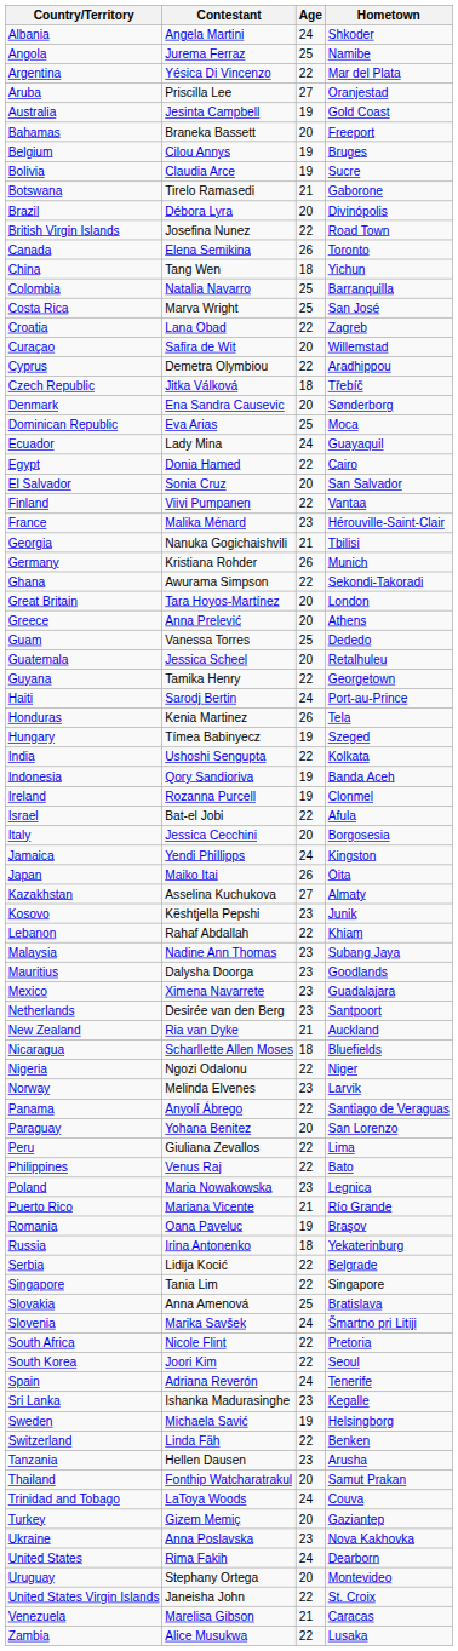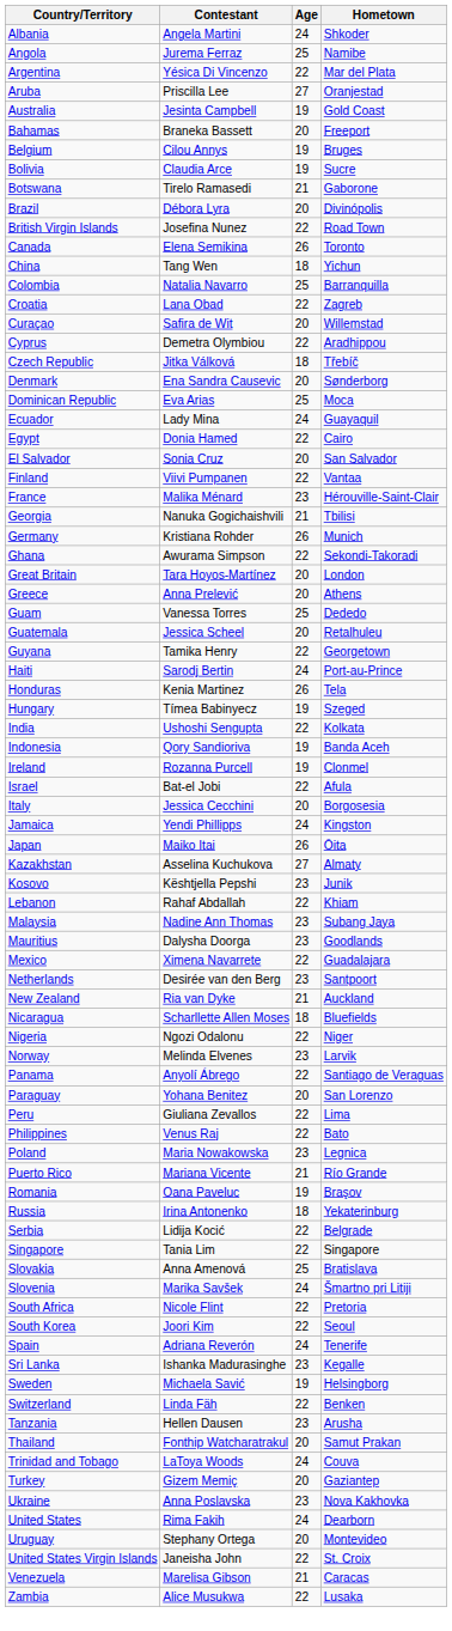 <table class="wikitable sortable" style="font-size:95%;">
 <tr>
 <th>Country/Territory</th>
 <th>Contestant</th>
 <th>Age</th>
 <th>Hometown</th>
 </tr>
 <tr>
 <td> <a href='#'>Albania</a></td>
 <td><a href='#'>Angela Martini</a></td>
 <td>24</td>
 <td><a href='#'>Shkoder</a></td>
 </tr>
 <tr>
 <td> <a href='#'>Angola</a></td>
 <td><a href='#'>Jurema Ferraz</a></td>
 <td>25</td>
 <td><a href='#'>Namibe</a></td>
 </tr>
 <tr>
 <td> <a href='#'>Argentina</a></td>
 <td><a href='#'>Yésica Di Vincenzo</a></td>
 <td>22</td>
 <td><a href='#'>Mar del Plata</a></td>
 </tr>
 <tr>
 <td> <a href='#'>Aruba</a></td>
 <td>Priscilla Lee</td>
 <td>27</td>
 <td><a href='#'>Oranjestad</a></td>
 </tr>
 <tr>
 <td> <a href='#'>Australia</a></td>
 <td><a href='#'>Jesinta Campbell</a></td>
 <td>19</td>
 <td><a href='#'>Gold Coast</a></td>
 </tr>
 <tr>
 <td> <a href='#'>Bahamas</a></td>
 <td>Braneka Bassett</td>
 <td>20</td>
 <td><a href='#'>Freeport</a></td>
 </tr>
 <tr>
 <td> <a href='#'>Belgium</a></td>
 <td><a href='#'>Cilou Annys</a></td>
 <td>19</td>
 <td><a href='#'>Bruges</a></td>
 </tr>
 <tr>
 <td> <a href='#'>Bolivia</a></td>
 <td><a href='#'>Claudia Arce</a></td>
 <td>19</td>
 <td><a href='#'>Sucre</a></td>
 </tr>
 <tr>
 <td> <a href='#'>Botswana</a></td>
 <td>Tirelo Ramasedi</td>
 <td>21</td>
 <td><a href='#'>Gaborone</a></td>
 </tr>
 <tr>
 <td> <a href='#'>Brazil</a></td>
 <td><a href='#'>Débora Lyra</a></td>
 <td>20</td>
 <td><a href='#'>Divinópolis</a></td>
 </tr>
 <tr>
 <td> <a href='#'>British Virgin Islands</a></td>
 <td>Josefina Nunez</td>
 <td>22</td>
 <td><a href='#'>Road Town</a></td>
 </tr>
 <tr>
 <td> <a href='#'>Canada</a></td>
 <td><a href='#'>Elena Semikina</a></td>
 <td>26</td>
 <td><a href='#'>Toronto</a></td>
 </tr>
 <tr>
 <td> <a href='#'>China</a></td>
 <td>Tang Wen</td>
 <td>18</td>
 <td><a href='#'>Yichun</a></td>
 </tr>
 <tr>
 <td> <a href='#'>Colombia</a></td>
 <td><a href='#'>Natalia Navarro</a></td>
 <td>25</td>
 <td><a href='#'>Barranquilla</a></td>
-</tr>
-<tr>
-<td> <a href='#'>Costa Rica</a></td>
-<td>Marva Wright</td>
-<td>25</td>
-<td><a href='#'>San José</a></td>
 </tr>
 <tr>
 <td> <a href='#'>Croatia</a></td>
 <td><a href='#'>Lana Obad</a></td>
 <td>22</td>
 <td><a href='#'>Zagreb</a></td>
 </tr>
 <tr>
 <td> <a href='#'>Curaçao</a></td>
 <td><a href='#'>Safira de Wit</a></td>
 <td>20</td>
 <td><a href='#'>Willemstad</a></td>
 </tr>
 <tr>
 <td> <a href='#'>Cyprus</a></td>
 <td>Demetra Olymbiou</td>
 <td>22</td>
 <td><a href='#'>Aradhippou</a></td>
 </tr>
 <tr>
 <td> <a href='#'>Czech Republic</a></td>
 <td><a href='#'>Jitka Válková</a></td>
 <td>18</td>
 <td><a href='#'>Třebíč</a></td>
 </tr>
 <tr>
 <td> <a href='#'>Denmark</a></td>
 <td><a href='#'>Ena Sandra Causevic</a></td>
 <td>20</td>
 <td><a href='#'>Sønderborg</a></td>
 </tr>
 <tr>
 <td> <a href='#'>Dominican Republic</a></td>
 <td><a href='#'>Eva Arias</a></td>
 <td>25</td>
 <td><a href='#'>Moca</a></td>
 </tr>
 <tr>
 <td> <a href='#'>Ecuador</a></td>
 <td>Lady Mina</td>
 <td>24</td>
 <td><a href='#'>Guayaquil</a></td>
 </tr>
 <tr>
 <td> <a href='#'>Egypt</a></td>
 <td><a href='#'>Donia Hamed</a></td>
 <td>22</td>
 <td><a href='#'>Cairo</a></td>
 </tr>
 <tr>
 <td> <a href='#'>El Salvador</a></td>
 <td><a href='#'>Sonia Cruz</a></td>
 <td>20</td>
 <td><a href='#'>San Salvador</a></td>
 </tr>
 <tr>
 <td> <a href='#'>Finland</a></td>
 <td><a href='#'>Viivi Pumpanen</a></td>
 <td>22</td>
 <td><a href='#'>Vantaa</a></td>
 </tr>
 <tr>
 <td> <a href='#'>France</a></td>
 <td><a href='#'>Malika Ménard</a></td>
 <td>23</td>
 <td><a href='#'>Hérouville-Saint-Clair</a></td>
 </tr>
 <tr>
 <td> <a href='#'>Georgia</a></td>
 <td>Nanuka Gogichaishvili</td>
 <td>21</td>
 <td><a href='#'>Tbilisi</a></td>
 </tr>
 <tr>
 <td> <a href='#'>Germany</a></td>
 <td>Kristiana Rohder</td>
 <td>26</td>
 <td><a href='#'>Munich</a></td>
 </tr>
 <tr>
 <td> <a href='#'>Ghana</a></td>
 <td>Awurama Simpson</td>
 <td>22</td>
 <td><a href='#'>Sekondi-Takoradi</a></td>
 </tr>
 <tr>
 <td> <a href='#'>Great Britain</a></td>
 <td><a href='#'>Tara Hoyos-Martínez</a></td>
 <td>20</td>
 <td><a href='#'>London</a></td>
 </tr>
 <tr>
 <td> <a href='#'>Greece</a></td>
 <td><a href='#'>Anna Prelević</a></td>
 <td>20</td>
 <td><a href='#'>Athens</a></td>
 </tr>
 <tr>
 <td> <a href='#'>Guam</a></td>
 <td>Vanessa Torres</td>
 <td>25</td>
 <td><a href='#'>Dededo</a></td>
 </tr>
 <tr>
 <td> <a href='#'>Guatemala</a></td>
 <td><a href='#'>Jessica Scheel</a></td>
 <td>20</td>
 <td><a href='#'>Retalhuleu</a></td>
 </tr>
 <tr>
 <td> <a href='#'>Guyana</a></td>
 <td>Tamika Henry</td>
 <td>22</td>
 <td><a href='#'>Georgetown</a></td>
 </tr>
 <tr>
 <td> <a href='#'>Haiti</a></td>
 <td><a href='#'>Sarodj Bertin</a></td>
 <td>24</td>
 <td><a href='#'>Port-au-Prince</a></td>
 </tr>
 <tr>
 <td> <a href='#'>Honduras</a></td>
 <td>Kenia Martinez</td>
 <td>26</td>
 <td><a href='#'>Tela</a></td>
 </tr>
 <tr>
 <td> <a href='#'>Hungary</a></td>
 <td>Tímea Babinyecz</td>
 <td>19</td>
 <td><a href='#'>Szeged</a></td>
 </tr>
 <tr>
 <td> <a href='#'>India</a></td>
 <td><a href='#'>Ushoshi Sengupta</a></td>
 <td>22</td>
 <td><a href='#'>Kolkata</a></td>
 </tr>
 <tr>
 <td> <a href='#'>Indonesia</a></td>
 <td><a href='#'>Qory Sandioriva</a></td>
 <td>19</td>
 <td><a href='#'>Banda Aceh</a></td>
 </tr>
 <tr>
 <td> <a href='#'>Ireland</a></td>
 <td><a href='#'>Rozanna Purcell</a></td>
 <td>19</td>
 <td><a href='#'>Clonmel</a></td>
 </tr>
 <tr>
 <td> <a href='#'>Israel</a></td>
 <td>Bat-el Jobi</td>
 <td>22</td>
 <td><a href='#'>Afula</a></td>
 </tr>
 <tr>
 <td> <a href='#'>Italy</a></td>
 <td><a href='#'>Jessica Cecchini</a></td>
 <td>20</td>
 <td><a href='#'>Borgosesia</a></td>
 </tr>
 <tr>
 <td> <a href='#'>Jamaica</a></td>
 <td><a href='#'>Yendi Phillipps</a></td>
 <td>24</td>
 <td><a href='#'>Kingston</a></td>
 </tr>
 <tr>
 <td> <a href='#'>Japan</a></td>
 <td><a href='#'>Maiko Itai</a></td>
 <td>26</td>
 <td><a href='#'>Ōita</a></td>
 </tr>
 <tr>
 <td> <a href='#'>Kazakhstan</a></td>
 <td>Asselina Kuchukova</td>
 <td>27</td>
 <td><a href='#'>Almaty</a></td>
 </tr>
 <tr>
 <td> <a href='#'>Kosovo</a></td>
 <td>Kështjella Pepshi</td>
 <td>23</td>
 <td><a href='#'>Junik</a></td>
 </tr>
 <tr>
 <td> <a href='#'>Lebanon</a></td>
 <td>Rahaf Abdallah</td>
 <td>22</td>
 <td><a href='#'>Khiam</a></td>
 </tr>
 <tr>
 <td> <a href='#'>Malaysia</a></td>
 <td><a href='#'>Nadine Ann Thomas</a></td>
 <td>23</td>
 <td><a href='#'>Subang Jaya</a></td>
 </tr>
 <tr>
 <td> <a href='#'>Mauritius</a></td>
 <td>Dalysha Doorga</td>
 <td>23</td>
 <td><a href='#'>Goodlands</a></td>
 </tr>
 <tr>
 <td> <a href='#'>Mexico</a></td>
 <td><a href='#'>Ximena Navarrete</a></td>
-<td>23</td>
+<td>22</td>
 <td><a href='#'>Guadalajara</a></td>
 </tr>
 <tr>
 <td> <a href='#'>Netherlands</a></td>
 <td>Desirée van den Berg</td>
 <td>23</td>
 <td><a href='#'>Santpoort</a></td>
 </tr>
 <tr>
 <td> <a href='#'>New Zealand</a></td>
 <td><a href='#'>Ria van Dyke</a></td>
 <td>21</td>
 <td><a href='#'>Auckland</a></td>
 </tr>
 <tr>
 <td> <a href='#'>Nicaragua</a></td>
 <td><a href='#'>Scharllette Allen Moses</a></td>
 <td>18</td>
 <td><a href='#'>Bluefields</a></td>
 </tr>
 <tr>
 <td> <a href='#'>Nigeria</a></td>
 <td>Ngozi Odalonu</td>
 <td>22</td>
 <td><a href='#'>Niger</a></td>
 </tr>
 <tr>
 <td> <a href='#'>Norway</a></td>
 <td>Melinda Elvenes</td>
 <td>23</td>
 <td><a href='#'>Larvik</a></td>
 </tr>
 <tr>
 <td> <a href='#'>Panama</a></td>
 <td><a href='#'>Anyolí Ábrego</a></td>
 <td>22</td>
 <td><a href='#'>Santiago de Veraguas</a></td>
 </tr>
 <tr>
 <td> <a href='#'>Paraguay</a></td>
 <td><a href='#'>Yohana Benitez</a></td>
 <td>20</td>
 <td><a href='#'>San Lorenzo</a></td>
 </tr>
 <tr>
 <td> <a href='#'>Peru</a></td>
 <td>Giuliana Zevallos</td>
 <td>22</td>
 <td><a href='#'>Lima</a></td>
 </tr>
 <tr>
 <td> <a href='#'>Philippines</a></td>
 <td><a href='#'>Venus Raj</a></td>
 <td>22</td>
 <td><a href='#'>Bato</a></td>
 </tr>
 <tr>
 <td> <a href='#'>Poland</a></td>
 <td><a href='#'>Maria Nowakowska</a></td>
 <td>23</td>
 <td><a href='#'>Legnica</a></td>
 </tr>
 <tr>
 <td> <a href='#'>Puerto Rico</a></td>
 <td><a href='#'>Mariana Vicente</a></td>
 <td>21</td>
 <td><a href='#'>Río Grande</a></td>
 </tr>
 <tr>
 <td> <a href='#'>Romania</a></td>
 <td><a href='#'>Oana Paveluc</a></td>
 <td>19</td>
 <td><a href='#'>Braşov</a></td>
 </tr>
 <tr>
 <td> <a href='#'>Russia</a></td>
 <td><a href='#'>Irina Antonenko</a></td>
 <td>18</td>
 <td><a href='#'>Yekaterinburg</a></td>
 </tr>
 <tr>
 <td> <a href='#'>Serbia</a></td>
 <td>Lidija Kocić</td>
 <td>22</td>
 <td><a href='#'>Belgrade</a></td>
 </tr>
 <tr>
 <td> <a href='#'>Singapore</a></td>
 <td>Tania Lim</td>
 <td>22</td>
 <td>Singapore</td>
 </tr>
 <tr>
 <td> <a href='#'>Slovakia</a></td>
 <td>Anna Amenová</td>
 <td>25</td>
 <td><a href='#'>Bratislava</a></td>
 </tr>
 <tr>
 <td> <a href='#'>Slovenia</a></td>
 <td><a href='#'>Marika Savšek</a></td>
 <td>24</td>
 <td><a href='#'>Šmartno pri Litiji</a></td>
 </tr>
 <tr>
 <td> <a href='#'>South Africa</a></td>
 <td><a href='#'>Nicole Flint</a></td>
 <td>22</td>
 <td><a href='#'>Pretoria</a></td>
 </tr>
 <tr>
 <td> <a href='#'>South Korea</a></td>
 <td><a href='#'>Joori Kim</a></td>
 <td>22</td>
 <td><a href='#'>Seoul</a></td>
 </tr>
 <tr>
 <td> <a href='#'>Spain</a></td>
 <td><a href='#'>Adriana Reverón</a></td>
 <td>24</td>
 <td><a href='#'>Tenerife</a></td>
 </tr>
 <tr>
 <td> <a href='#'>Sri Lanka</a></td>
 <td>Ishanka Madurasinghe</td>
 <td>23</td>
 <td><a href='#'>Kegalle</a></td>
 </tr>
 <tr>
 <td> <a href='#'>Sweden</a></td>
 <td><a href='#'>Michaela Savić</a></td>
 <td>19</td>
 <td><a href='#'>Helsingborg</a></td>
 </tr>
 <tr>
 <td> <a href='#'>Switzerland</a></td>
 <td><a href='#'>Linda Fäh</a></td>
 <td>22</td>
 <td><a href='#'>Benken</a></td>
 </tr>
 <tr>
 <td> <a href='#'>Tanzania</a></td>
 <td>Hellen Dausen</td>
 <td>23</td>
 <td><a href='#'>Arusha</a></td>
 </tr>
 <tr>
 <td> <a href='#'>Thailand</a></td>
 <td><a href='#'>Fonthip Watcharatrakul</a></td>
 <td>20</td>
 <td><a href='#'>Samut Prakan</a></td>
 </tr>
 <tr>
 <td> <a href='#'>Trinidad and Tobago</a></td>
 <td><a href='#'>LaToya Woods</a></td>
 <td>24</td>
 <td><a href='#'>Couva</a></td>
 </tr>
 <tr>
 <td> <a href='#'>Turkey</a></td>
 <td><a href='#'>Gizem Memiç</a></td>
 <td>20</td>
 <td><a href='#'>Gaziantep</a></td>
 </tr>
 <tr>
 <td> <a href='#'>Ukraine</a></td>
 <td><a href='#'>Anna Poslavska</a></td>
 <td>23</td>
 <td><a href='#'>Nova Kakhovka</a></td>
 </tr>
 <tr>
 <td> <a href='#'>United States</a></td>
 <td><a href='#'>Rima Fakih</a></td>
 <td>24</td>
 <td><a href='#'>Dearborn</a></td>
 </tr>
 <tr>
 <td> <a href='#'>Uruguay</a></td>
 <td>Stephany Ortega</td>
 <td>20</td>
 <td><a href='#'>Montevideo</a></td>
 </tr>
 <tr>
 <td> <a href='#'>United States Virgin Islands</a></td>
 <td>Janeisha John</td>
 <td>22</td>
 <td><a href='#'>St. Croix</a></td>
 </tr>
 <tr>
 <td> <a href='#'>Venezuela</a></td>
 <td><a href='#'>Marelisa Gibson</a></td>
 <td>21</td>
 <td><a href='#'>Caracas</a></td>
 </tr>
 <tr>
 <td> <a href='#'>Zambia</a></td>
 <td><a href='#'>Alice Musukwa</a></td>
 <td>22</td>
 <td><a href='#'>Lusaka</a></td>
 </tr>
 </table>
